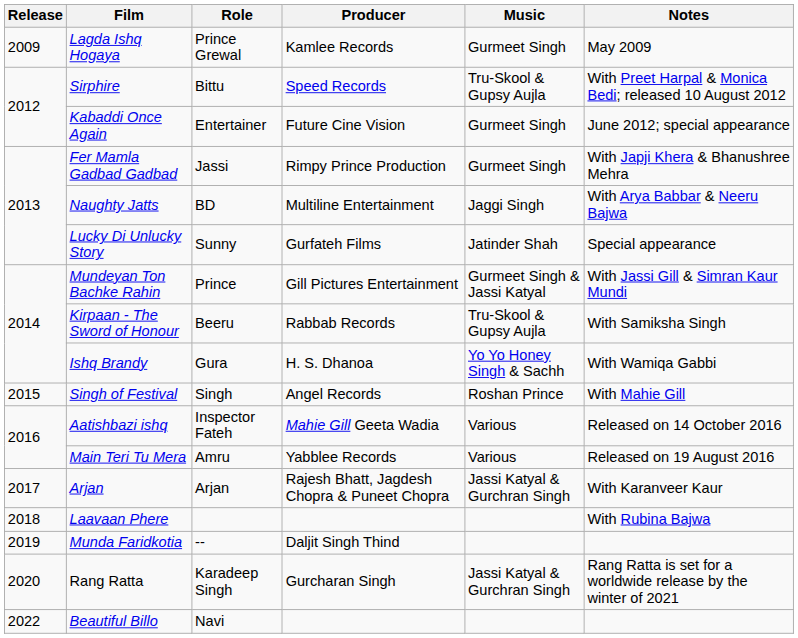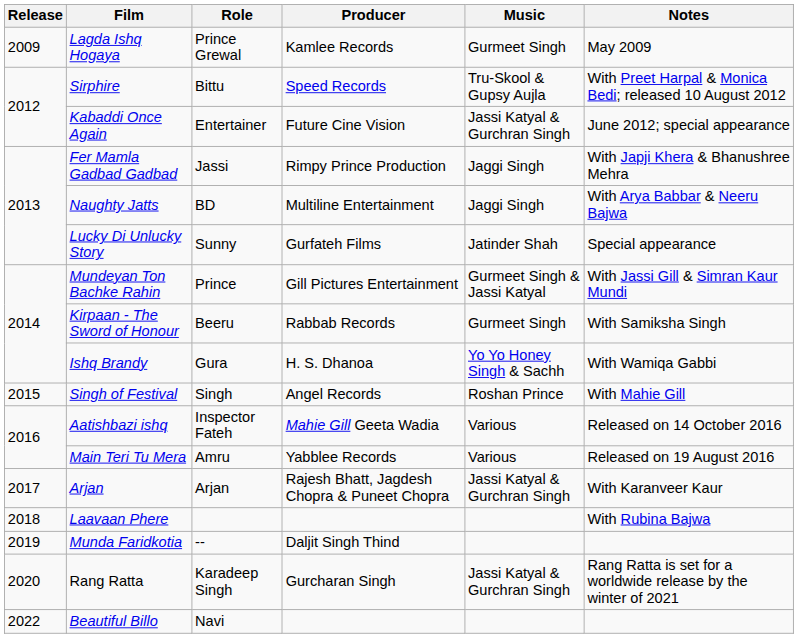 <table class="wikitable sortable">
 <tr>
 <th>Release</th>
 <th>Film</th>
 <th>Role</th>
 <th>Producer</th>
 <th>Music</th>
 <th>Notes</th>
 </tr>
 <tr>
 <td>2009</td>
 <td><em><a href='#'>Lagda Ishq Hogaya</a></em></td>
 <td>Prince Grewal</td>
 <td>Kamlee Records</td>
 <td>Gurmeet Singh</td>
 <td>May 2009</td>
 </tr>
 <tr>
 <td rowspan="2">2012</td>
 <td><em><a href='#'>Sirphire</a></em></td>
 <td>Bittu</td>
 <td><a href='#'>Speed Records</a></td>
 <td>Tru-Skool & Gupsy Aujla</td>
 <td>With <a href='#'>Preet Harpal</a> & <a href='#'>Monica Bedi</a>; released 10 August 2012</td>
 </tr>
 <tr>
 <td><em><a href='#'>Kabaddi Once Again</a></em></td>
 <td>Entertainer</td>
 <td>Future Cine Vision</td>
-<td>Gurmeet Singh</td>
+<td>Jassi Katyal & Gurchran Singh</td>
 <td>June 2012; special appearance</td>
 </tr>
 <tr>
 <td rowspan="3">2013</td>
 <td><em><a href='#'>Fer Mamla Gadbad Gadbad</a></em></td>
 <td>Jassi</td>
 <td>Rimpy Prince Production</td>
-<td>Gurmeet Singh</td>
+<td>Jaggi Singh</td>
 <td>With <a href='#'>Japji Khera</a> & Bhanushree Mehra</td>
 </tr>
 <tr>
 <td><em><a href='#'>Naughty Jatts</a></em></td>
 <td>BD</td>
 <td>Multiline Entertainment</td>
 <td>Jaggi Singh</td>
 <td>With <a href='#'>Arya Babbar</a> & <a href='#'>Neeru Bajwa</a></td>
 </tr>
 <tr>
 <td><em><a href='#'>Lucky Di Unlucky Story</a></em></td>
 <td>Sunny</td>
 <td>Gurfateh Films</td>
 <td>Jatinder Shah</td>
 <td>Special appearance</td>
 </tr>
 <tr>
 <td rowspan="3">2014</td>
 <td><em><a href='#'>Mundeyan Ton Bachke Rahin</a></em></td>
 <td>Prince</td>
 <td>Gill Pictures Entertainment</td>
 <td>Gurmeet Singh & Jassi Katyal</td>
 <td>With <a href='#'>Jassi Gill</a> & <a href='#'>Simran Kaur Mundi</a></td>
 </tr>
 <tr>
 <td><em><a href='#'>Kirpaan - The Sword of Honour</a></em></td>
 <td>Beeru</td>
 <td>Rabbab Records</td>
-<td>Tru-Skool & Gupsy Aujla</td>
+<td>Gurmeet Singh</td>
 <td>With Samiksha Singh</td>
 </tr>
 <tr>
 <td><em><a href='#'>Ishq Brandy</a></em></td>
 <td>Gura</td>
 <td>H. S. Dhanoa</td>
 <td><a href='#'>Yo Yo Honey Singh</a> & Sachh</td>
 <td>With Wamiqa Gabbi</td>
 </tr>
 <tr>
 <td>2015</td>
 <td><em><a href='#'>Singh of Festival</a></em></td>
 <td>Singh</td>
 <td>Angel Records</td>
 <td>Roshan Prince</td>
 <td>With <a href='#'>Mahie Gill</a></td>
 </tr>
 <tr>
 <td rowspan="2">2016</td>
 <td><em><a href='#'>Aatishbazi ishq</a></em></td>
 <td>Inspector Fateh</td>
 <td><em><a href='#'>Mahie Gill</a></em> Geeta Wadia</td>
 <td>Various</td>
 <td>Released on 14 October 2016</td>
 </tr>
 <tr>
 <td><em><a href='#'>Main Teri Tu Mera</a></em></td>
 <td>Amru</td>
 <td>Yabblee Records</td>
 <td>Various</td>
 <td>Released on 19 August 2016</td>
 </tr>
 <tr>
 <td>2017</td>
 <td><em><a href='#'>Arjan</a></em></td>
 <td>Arjan</td>
 <td>Rajesh Bhatt, Jagdesh Chopra & Puneet Chopra</td>
 <td>Jassi Katyal & Gurchran Singh</td>
 <td>With Karanveer Kaur</td>
 </tr>
 <tr>
 <td>2018</td>
 <td><em><a href='#'>Laavaan Phere</a></em></td>
 <td></td>
 <td></td>
 <td></td>
 <td>With <a href='#'>Rubina Bajwa</a></td>
 </tr>
 <tr>
 <td>2019</td>
 <td><em><a href='#'>Munda Faridkotia</a></em></td>
 <td>--</td>
 <td>Daljit Singh Thind</td>
 <td></td>
 <td></td>
 </tr>
 <tr>
 <td>2020</td>
 <td>Rang Ratta</td>
 <td>Karadeep Singh</td>
 <td>Gurcharan Singh</td>
 <td>Jassi Katyal & Gurchran Singh</td>
 <td>Rang Ratta is set for a worldwide release by the winter of 2021</td>
 </tr>
 <tr>
 <td>2022</td>
 <td><em><a href='#'>Beautiful Billo</a></em></td>
 <td>Navi</td>
 <td></td>
 <td></td>
 <td></td>
 </tr>
 </table>
